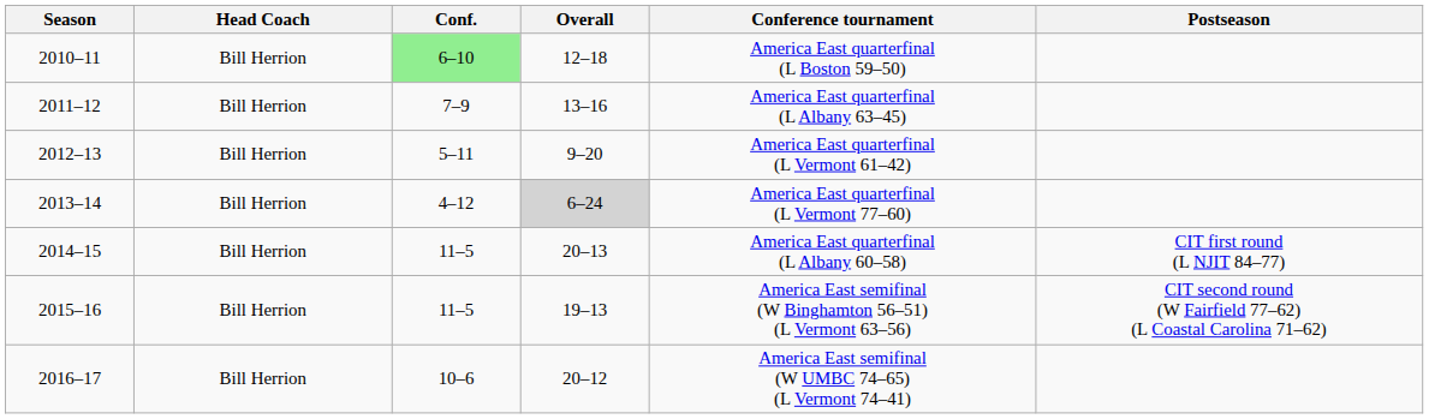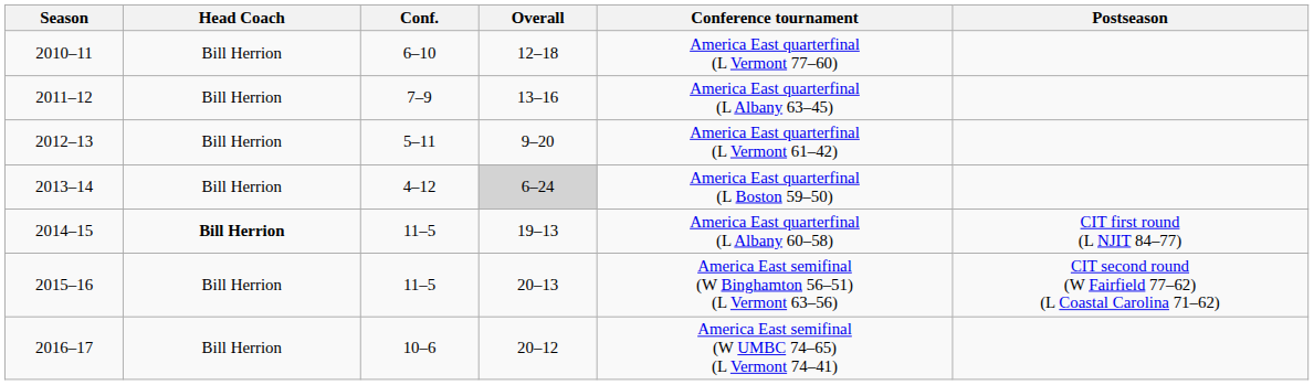 <table class="wikitable" style="text-align:center">
 <tr>
 <th bgcolor="#003591" width="5%">Season</th>
 <th bgcolor="#003591" width="10%">Head Coach</th>
 <th bgcolor="#003591" width="5%">Conf.</th>
 <th bgcolor="#003591" width="5%">Overall</th>
 <th bgcolor="#003591" width="15%">Conference tournament</th>
 <th bgcolor="#003591" width="15%">Postseason</th>
 </tr>
 <tr>
 <td>2010–11</td>
 <td>Bill Herrion</td>
-<td style="background: lightgreen;">6–10</td>
+<td>6–10</td>
 <td>12–18</td>
-<td><a href='#'>America East quarterfinal</a> <br> (L <a href='#'>Boston</a> 59–50)</td>
+<td><a href='#'>America East quarterfinal</a> <br> (L <a href='#'>Vermont</a> 77–60)</td>
 <td></td>
 </tr>
 <tr>
 <td>2011–12</td>
 <td>Bill Herrion</td>
 <td>7–9</td>
 <td>13–16</td>
 <td><a href='#'>America East quarterfinal</a> <br> (L <a href='#'>Albany</a> 63–45)</td>
 <td></td>
 </tr>
 <tr>
 <td>2012–13</td>
 <td>Bill Herrion</td>
 <td>5–11</td>
 <td>9–20</td>
 <td><a href='#'>America East quarterfinal</a> <br> (L <a href='#'>Vermont</a> 61–42)</td>
 <td></td>
 </tr>
 <tr>
 <td>2013–14</td>
 <td>Bill Herrion</td>
 <td>4–12</td>
 <td style="background: lightgrey;">6–24</td>
-<td><a href='#'>America East quarterfinal</a> <br> (L <a href='#'>Vermont</a> 77–60)</td>
+<td><a href='#'>America East quarterfinal</a> <br> (L <a href='#'>Boston</a> 59–50)</td>
 <td></td>
 </tr>
 <tr>
 <td>2014–15</td>
-<td>Bill Herrion</td>
+<td><strong>Bill Herrion</strong></td>
 <td>11–5</td>
-<td>20–13</td>
+<td>19–13</td>
 <td><a href='#'>America East quarterfinal</a> <br> (L <a href='#'>Albany</a> 60–58)</td>
 <td><a href='#'>CIT first round</a> <br> (L <a href='#'>NJIT</a> 84–77)</td>
 </tr>
 <tr>
 <td>2015–16</td>
 <td>Bill Herrion</td>
 <td>11–5</td>
-<td>19–13</td>
+<td>20–13</td>
 <td><a href='#'>America East semifinal</a> <br> (W <a href='#'>Binghamton</a> 56–51) <br> (L <a href='#'>Vermont</a> 63–56)</td>
 <td><a href='#'>CIT second round</a> <br> (W <a href='#'>Fairfield</a> 77–62) <br> (L <a href='#'>Coastal Carolina</a> 71–62)</td>
 </tr>
 <tr>
 <td>2016–17</td>
 <td>Bill Herrion</td>
 <td>10–6</td>
 <td>20–12</td>
 <td><a href='#'>America East semifinal</a> <br> (W <a href='#'>UMBC</a> 74–65) <br> (L <a href='#'>Vermont</a> 74–41)</td>
 </tr>
 </table>
